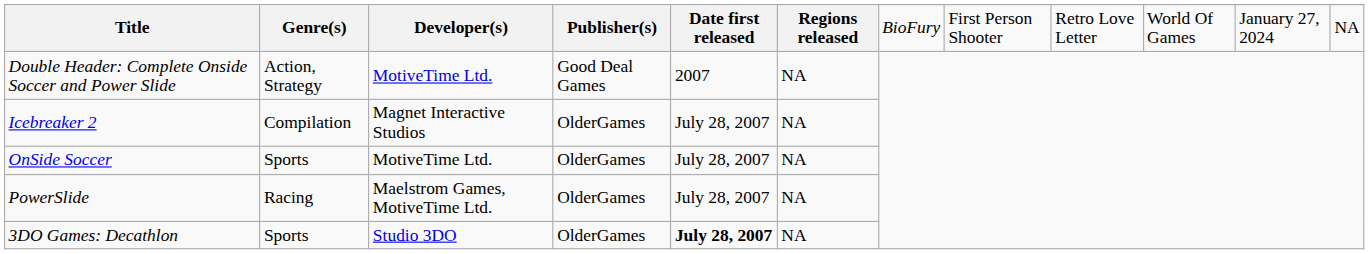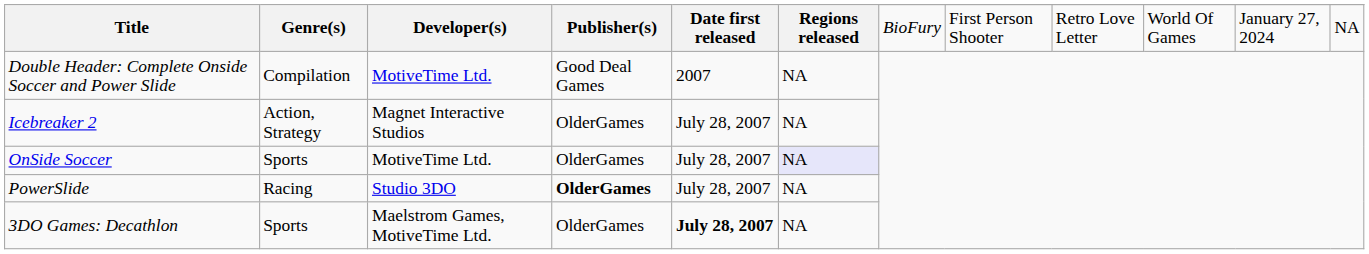 <table class="wikitable sortable" id="softwarelist" width="auto">
 <tr>
 <th rowspan="2">Title</th>
 <th rowspan="2">Genre(s)</th>
 <th rowspan="2">Developer(s)</th>
 <th rowspan="2">Publisher(s)</th>
 <th rowspan="2" data-sort-type=date>Date first released</th>
 <th rowspan="2">Regions released</th>
 </tr>
 <tr>
 <td><em>BioFury</em></td>
 <td>First Person Shooter</td>
 <td>Retro Love Letter</td>
 <td>World Of Games</td>
 <td>January 27, 2024</td>
 <td>NA</td>
 </tr>
 <tr>
 <td><em>Double Header: Complete Onside Soccer and Power Slide</em></td>
-<td>Action, Strategy</td>
+<td>Compilation</td>
 <td><a href='#'>MotiveTime Ltd.</a></td>
 <td>Good Deal Games</td>
 <td>2007</td>
 <td>NA</td>
 </tr>
 <tr>
 <td><em><a href='#'>Icebreaker 2</a></em></td>
-<td>Compilation</td>
+<td>Action, Strategy</td>
 <td>Magnet Interactive Studios</td>
 <td>OlderGames</td>
 <td>July 28, 2007</td>
 <td>NA</td>
 </tr>
 <tr>
 <td><em><a href='#'>OnSide Soccer</a></em></td>
 <td>Sports</td>
 <td>MotiveTime Ltd.</td>
 <td>OlderGames</td>
 <td>July 28, 2007</td>
-<td>NA</td>
+<td style="background: lavender;">NA</td>
 </tr>
 <tr>
 <td><em>PowerSlide</em></td>
 <td>Racing</td>
-<td>Maelstrom Games, MotiveTime Ltd.</td>
-<td>OlderGames</td>
+<td><a href='#'>Studio 3DO</a></td>
+<td><strong>OlderGames</strong></td>
 <td>July 28, 2007</td>
 <td>NA</td>
 </tr>
 <tr>
 <td><em>3DO Games: Decathlon</em></td>
 <td>Sports</td>
-<td><a href='#'>Studio 3DO</a></td>
+<td>Maelstrom Games, MotiveTime Ltd.</td>
 <td>OlderGames</td>
 <td><strong>July 28, 2007</strong></td>
 <td>NA</td>
 </tr>
 </table>
